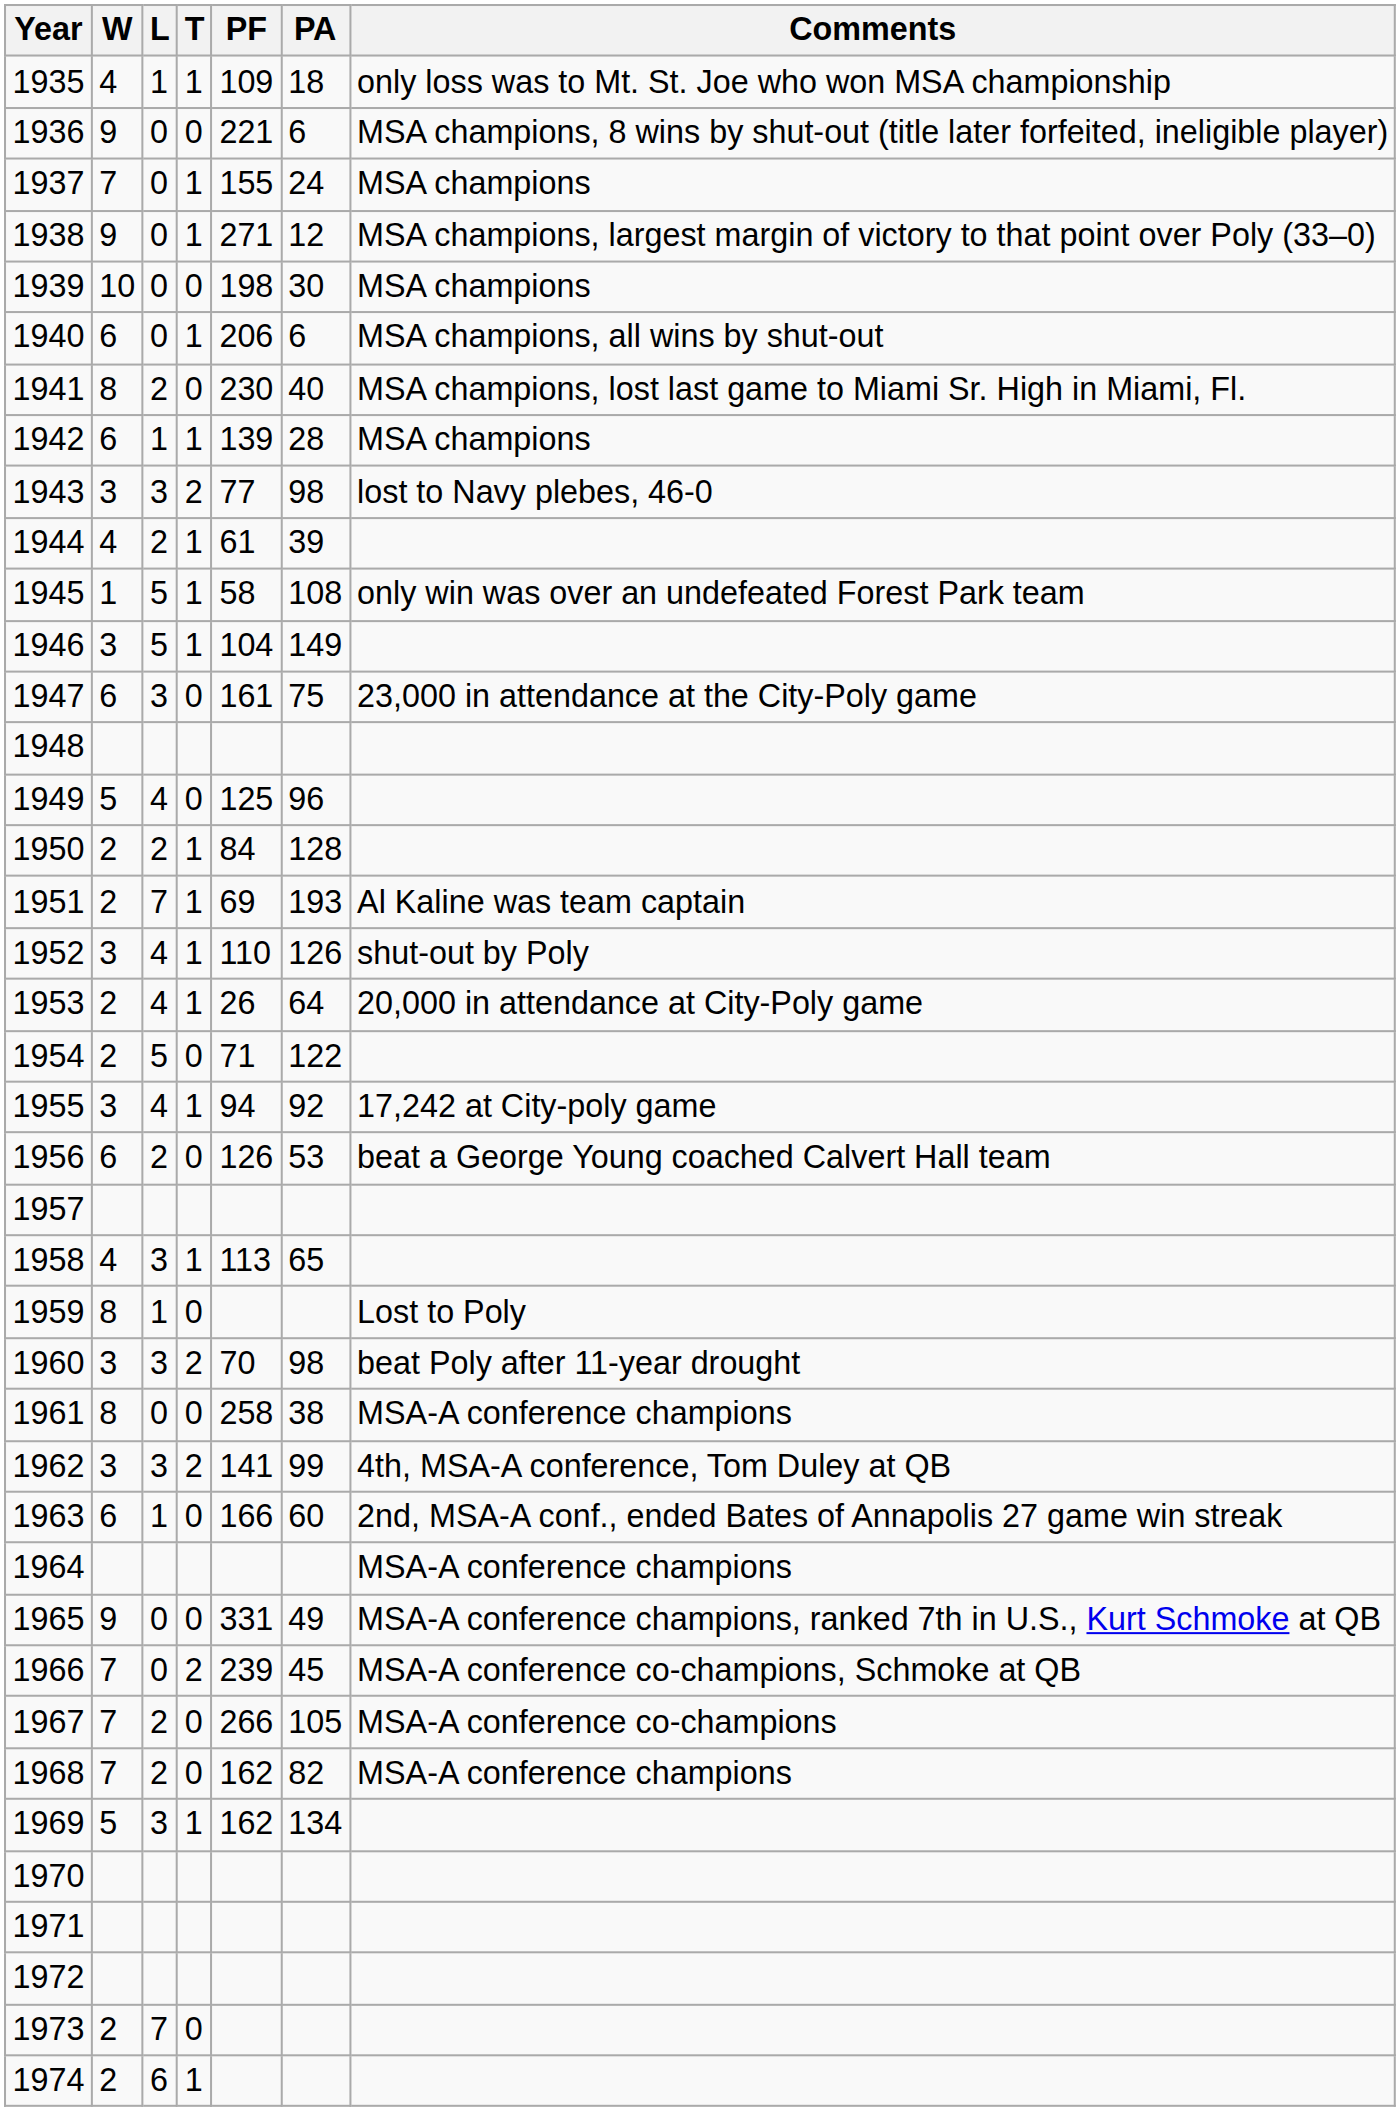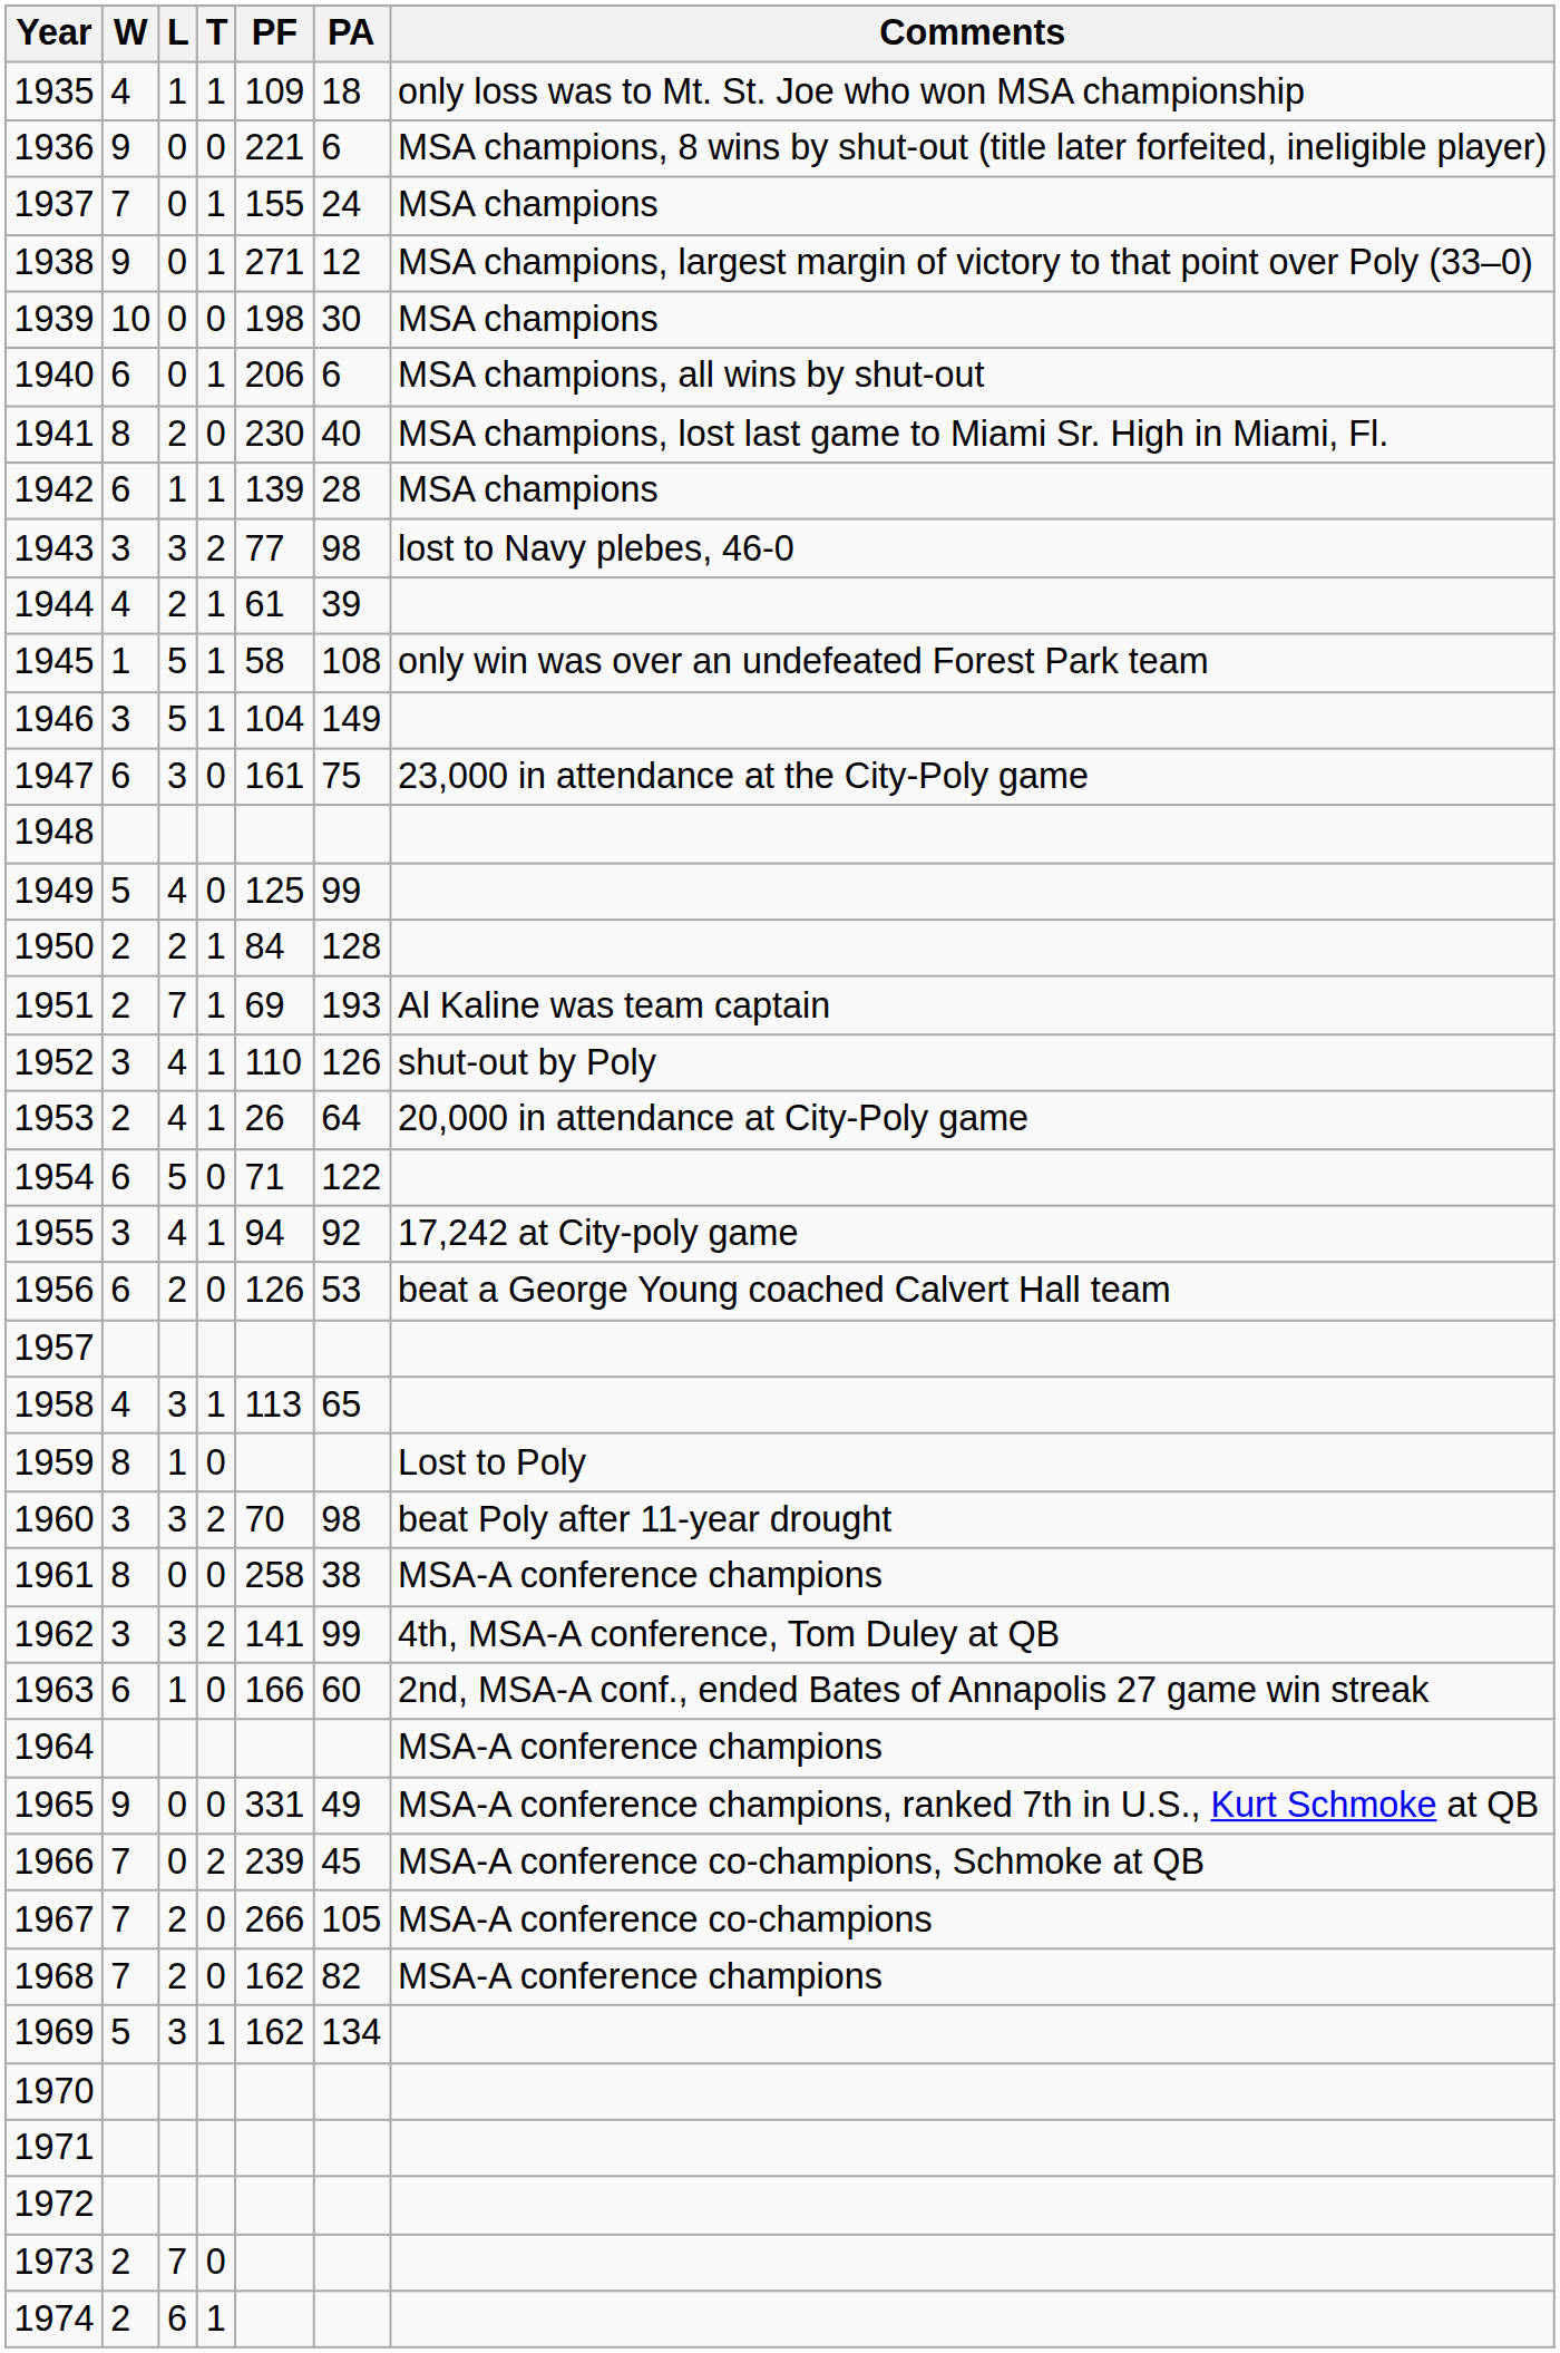 <table class="wikitable">
 <tr>
 <th>Year</th>
 <th>W</th>
 <th>L</th>
 <th>T</th>
 <th>PF</th>
 <th>PA</th>
 <th>Comments</th>
 </tr>
 <tr>
 <td>1935</td>
 <td>4</td>
 <td>1</td>
 <td>1</td>
 <td>109</td>
 <td>18</td>
 <td>only loss was to Mt. St. Joe who won MSA championship</td>
 </tr>
 <tr>
 <td>1936</td>
 <td>9</td>
 <td>0</td>
 <td>0</td>
 <td>221</td>
 <td>6</td>
 <td>MSA champions, 8 wins by shut-out (title later forfeited, ineligible player)</td>
 </tr>
 <tr>
 <td>1937</td>
 <td>7</td>
 <td>0</td>
 <td>1</td>
 <td>155</td>
 <td>24</td>
 <td>MSA champions</td>
 </tr>
 <tr>
 <td>1938</td>
 <td>9</td>
 <td>0</td>
 <td>1</td>
 <td>271</td>
 <td>12</td>
 <td>MSA champions, largest margin of victory to that point over Poly (33–0)</td>
 </tr>
 <tr>
 <td>1939</td>
 <td>10</td>
 <td>0</td>
 <td>0</td>
 <td>198</td>
 <td>30</td>
 <td>MSA champions</td>
 </tr>
 <tr>
 <td>1940</td>
 <td>6</td>
 <td>0</td>
 <td>1</td>
 <td>206</td>
 <td>6</td>
 <td>MSA champions, all wins by shut-out</td>
 </tr>
 <tr>
 <td>1941</td>
 <td>8</td>
 <td>2</td>
 <td>0</td>
 <td>230</td>
 <td>40</td>
 <td>MSA champions, lost last game to Miami Sr. High in Miami, Fl.</td>
 </tr>
 <tr>
 <td>1942</td>
 <td>6</td>
 <td>1</td>
 <td>1</td>
 <td>139</td>
 <td>28</td>
 <td>MSA champions</td>
 </tr>
 <tr>
 <td>1943</td>
 <td>3</td>
 <td>3</td>
 <td>2</td>
 <td>77</td>
 <td>98</td>
 <td>lost to Navy plebes, 46-0</td>
 </tr>
 <tr>
 <td>1944</td>
 <td>4</td>
 <td>2</td>
 <td>1</td>
 <td>61</td>
 <td>39</td>
 <td></td>
 </tr>
 <tr>
 <td>1945</td>
 <td>1</td>
 <td>5</td>
 <td>1</td>
 <td>58</td>
 <td>108</td>
 <td>only win was over an undefeated Forest Park team</td>
 </tr>
 <tr>
 <td>1946</td>
 <td>3</td>
 <td>5</td>
 <td>1</td>
 <td>104</td>
 <td>149</td>
 <td></td>
 </tr>
 <tr>
 <td>1947</td>
 <td>6</td>
 <td>3</td>
 <td>0</td>
 <td>161</td>
 <td>75</td>
 <td>23,000 in attendance at the City-Poly game</td>
 </tr>
 <tr>
 <td>1948</td>
 <td></td>
 <td></td>
 <td></td>
 <td></td>
 <td></td>
 <td></td>
 </tr>
 <tr>
 <td>1949</td>
 <td>5</td>
 <td>4</td>
 <td>0</td>
 <td>125</td>
-<td>96</td>
+<td>99</td>
 <td></td>
 </tr>
 <tr>
 <td>1950</td>
 <td>2</td>
 <td>2</td>
 <td>1</td>
 <td>84</td>
 <td>128</td>
 <td></td>
 </tr>
 <tr>
 <td>1951</td>
 <td>2</td>
 <td>7</td>
 <td>1</td>
 <td>69</td>
 <td>193</td>
 <td>Al Kaline was team captain</td>
 </tr>
 <tr>
 <td>1952</td>
 <td>3</td>
 <td>4</td>
 <td>1</td>
 <td>110</td>
 <td>126</td>
 <td>shut-out by Poly</td>
 </tr>
 <tr>
 <td>1953</td>
 <td>2</td>
 <td>4</td>
 <td>1</td>
 <td>26</td>
 <td>64</td>
 <td>20,000 in attendance at City-Poly game</td>
 </tr>
 <tr>
 <td>1954</td>
-<td>2</td>
+<td>6</td>
 <td>5</td>
 <td>0</td>
 <td>71</td>
 <td>122</td>
 <td></td>
 </tr>
 <tr>
 <td>1955</td>
 <td>3</td>
 <td>4</td>
 <td>1</td>
 <td>94</td>
 <td>92</td>
 <td>17,242 at City-poly game</td>
 </tr>
 <tr>
 <td>1956</td>
 <td>6</td>
 <td>2</td>
 <td>0</td>
 <td>126</td>
 <td>53</td>
 <td>beat a George Young coached Calvert Hall team</td>
 </tr>
 <tr>
 <td>1957</td>
 <td></td>
 <td></td>
 <td></td>
 <td></td>
 <td></td>
 <td></td>
 </tr>
 <tr>
 <td>1958</td>
 <td>4</td>
 <td>3</td>
 <td>1</td>
 <td>113</td>
 <td>65</td>
 <td></td>
 </tr>
 <tr>
 <td>1959</td>
 <td>8</td>
 <td>1</td>
 <td>0</td>
 <td></td>
 <td></td>
 <td>Lost to Poly</td>
 </tr>
 <tr>
 <td>1960</td>
 <td>3</td>
 <td>3</td>
 <td>2</td>
 <td>70</td>
 <td>98</td>
 <td>beat Poly after 11-year drought</td>
 </tr>
 <tr>
 <td>1961</td>
 <td>8</td>
 <td>0</td>
 <td>0</td>
 <td>258</td>
 <td>38</td>
 <td>MSA-A conference champions</td>
 </tr>
 <tr>
 <td>1962</td>
 <td>3</td>
 <td>3</td>
 <td>2</td>
 <td>141</td>
 <td>99</td>
 <td>4th, MSA-A conference, Tom Duley at QB</td>
 </tr>
 <tr>
 <td>1963</td>
 <td>6</td>
 <td>1</td>
 <td>0</td>
 <td>166</td>
 <td>60</td>
 <td>2nd, MSA-A conf., ended Bates of Annapolis 27 game win streak</td>
 </tr>
 <tr>
 <td>1964</td>
 <td></td>
 <td></td>
 <td></td>
 <td></td>
 <td></td>
 <td>MSA-A conference champions</td>
 </tr>
 <tr>
 <td>1965</td>
 <td>9</td>
 <td>0</td>
 <td>0</td>
 <td>331</td>
 <td>49</td>
 <td>MSA-A conference champions, ranked 7th in U.S., <a href='#'>Kurt Schmoke</a> at QB</td>
 </tr>
 <tr>
 <td>1966</td>
 <td>7</td>
 <td>0</td>
 <td>2</td>
 <td>239</td>
 <td>45</td>
 <td>MSA-A conference co-champions, Schmoke at QB</td>
 </tr>
 <tr>
 <td>1967</td>
 <td>7</td>
 <td>2</td>
 <td>0</td>
 <td>266</td>
 <td>105</td>
 <td>MSA-A conference co-champions</td>
 </tr>
 <tr>
 <td>1968</td>
 <td>7</td>
 <td>2</td>
 <td>0</td>
 <td>162</td>
 <td>82</td>
 <td>MSA-A conference champions</td>
 </tr>
 <tr>
 <td>1969</td>
 <td>5</td>
 <td>3</td>
 <td>1</td>
 <td>162</td>
 <td>134</td>
 <td></td>
 </tr>
 <tr>
 <td>1970</td>
 <td></td>
 <td></td>
 <td></td>
 <td></td>
 <td></td>
 <td></td>
 </tr>
 <tr>
 <td>1971</td>
 <td></td>
 <td></td>
 <td></td>
 <td></td>
 <td></td>
 <td></td>
 </tr>
 <tr>
 <td>1972</td>
 <td></td>
 <td></td>
 <td></td>
 <td></td>
 <td></td>
 <td></td>
 </tr>
 <tr>
 <td>1973</td>
 <td>2</td>
 <td>7</td>
 <td>0</td>
 <td></td>
 <td></td>
 <td></td>
 </tr>
 <tr>
 <td>1974</td>
 <td>2</td>
 <td>6</td>
 <td>1</td>
 <td></td>
 <td></td>
 <td></td>
 </tr>
 </table>
